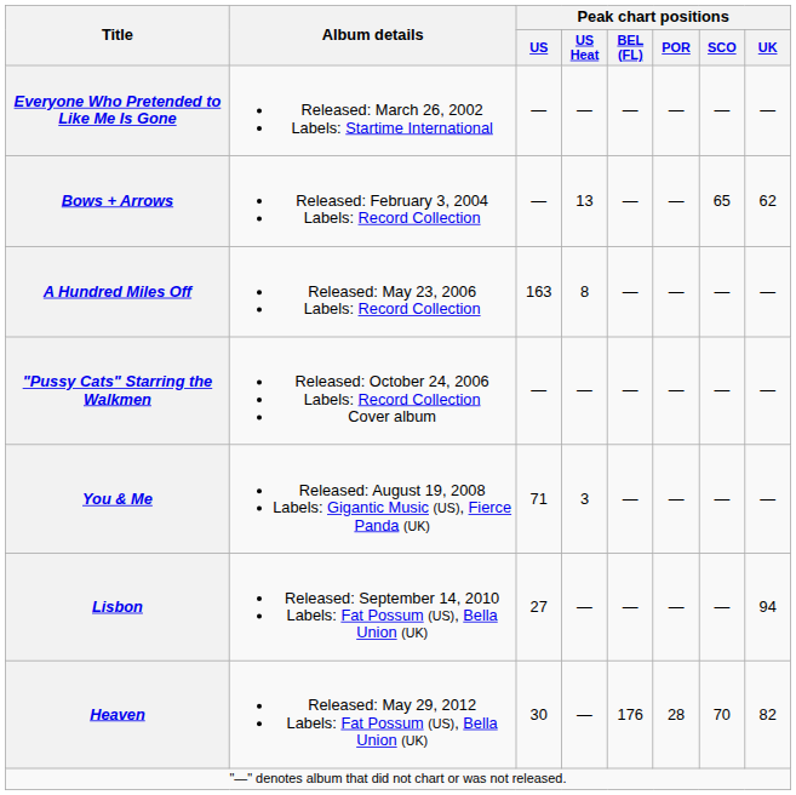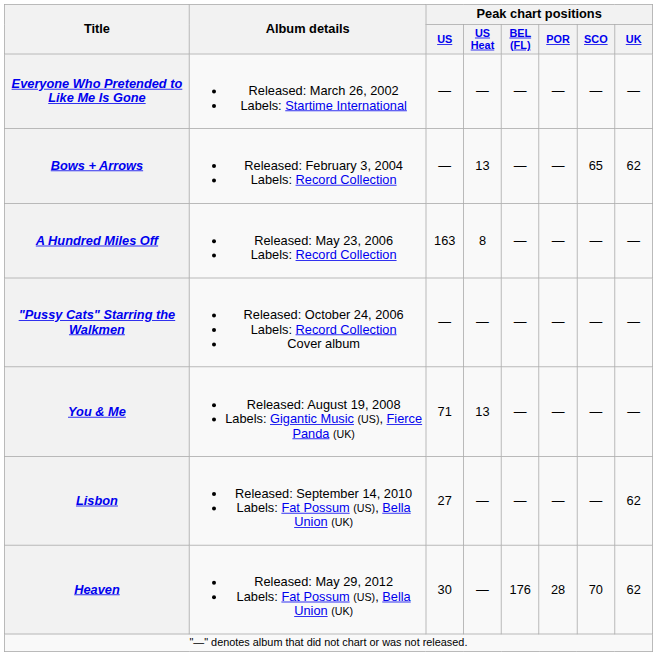 <table class="wikitable plainrowheaders" style="text-align:center;">
 <tr>
 <th scope="col" rowspan="2" style="width:14em;">Title</th>
 <th scope="col" rowspan="2" style="width:18em;">Album details</th>
 <th scope="col" colspan="6">Peak chart positions</th>
 </tr>
 <tr>
 <th scope="col" style="width:3em;font-size:85%;"><a href='#'>US</a><br></th>
 <th scope="col" style="width:3em;font-size:85%;"><a href='#'>US<br>Heat</a><br></th>
 <th scope="col" style="width:3em;font-size:85%;"><a href='#'>BEL<br>(FL)</a><br></th>
 <th scope="col" style="width:3em;font-size:85%;"><a href='#'>POR</a><br></th>
 <th scope="col" style="width:3em;font-size:85%;"><a href='#'>SCO</a><br></th>
 <th scope="col" style="width:3em;font-size:85%;"><a href='#'>UK</a><br></th>
 </tr>
 <tr>
 <th scope="row"><em><a href='#'>Everyone Who Pretended to Like Me Is Gone</a></em></th>
 <td><br><ul><li>Released: March 26, 2002</li><li>Labels: <a href='#'>Startime International</a></li></ul></td>
 <td>—</td>
 <td>—</td>
 <td>—</td>
 <td>—</td>
 <td>—</td>
 <td>—</td>
 </tr>
 <tr>
 <th scope="row"><em><a href='#'>Bows + Arrows</a></em></th>
 <td><br><ul><li>Released: February 3, 2004</li><li>Labels: <a href='#'>Record Collection</a></li></ul></td>
 <td>—</td>
 <td>13</td>
 <td>—</td>
 <td>—</td>
 <td>65</td>
 <td>62</td>
 </tr>
 <tr>
 <th scope="row"><em><a href='#'>A Hundred Miles Off</a></em></th>
 <td><br><ul><li>Released: May 23, 2006</li><li>Labels: <a href='#'>Record Collection</a></li></ul></td>
 <td>163</td>
 <td>8</td>
 <td>—</td>
 <td>—</td>
 <td>—</td>
 <td>—</td>
 </tr>
 <tr>
 <th scope="row"><em><a href='#'>"Pussy Cats" Starring the Walkmen</a></em></th>
 <td><br><ul><li>Released: October 24, 2006</li><li>Labels: <a href='#'>Record Collection</a></li><li>Cover album</li></ul></td>
 <td>—</td>
 <td>—</td>
 <td>—</td>
 <td>—</td>
 <td>—</td>
 <td>—</td>
 </tr>
 <tr>
 <th scope="row"><em><a href='#'>You & Me</a></em></th>
 <td><br><ul><li>Released: August 19, 2008</li><li>Labels: <a href='#'>Gigantic Music</a> <small>(US)</small>, <a href='#'>Fierce Panda</a> <small>(UK)</small></li></ul></td>
 <td>71</td>
-<td>3</td>
+<td>13</td>
 <td>—</td>
 <td>—</td>
 <td>—</td>
 <td>—</td>
 </tr>
 <tr>
 <th scope="row"><em><a href='#'>Lisbon</a></em></th>
 <td><br><ul><li>Released: September 14, 2010</li><li>Labels: <a href='#'>Fat Possum</a> <small>(US)</small>, <a href='#'>Bella Union</a> <small>(UK)</small></li></ul></td>
 <td>27</td>
 <td>—</td>
 <td>—</td>
 <td>—</td>
 <td>—</td>
-<td>94</td>
+<td>62</td>
 </tr>
 <tr>
 <th scope="row"><em><a href='#'>Heaven</a></em></th>
 <td><br><ul><li>Released: May 29, 2012</li><li>Labels: <a href='#'>Fat Possum</a> <small>(US)</small>, <a href='#'>Bella Union</a> <small>(UK)</small></li></ul></td>
 <td>30</td>
 <td>—</td>
 <td>176</td>
 <td>28</td>
 <td>70</td>
-<td>82</td>
+<td>62</td>
 </tr>
 <tr>
 <td colspan="11" style="font-size:85%">"—" denotes album that did not chart or was not released.</td>
 </tr>
 </table>
